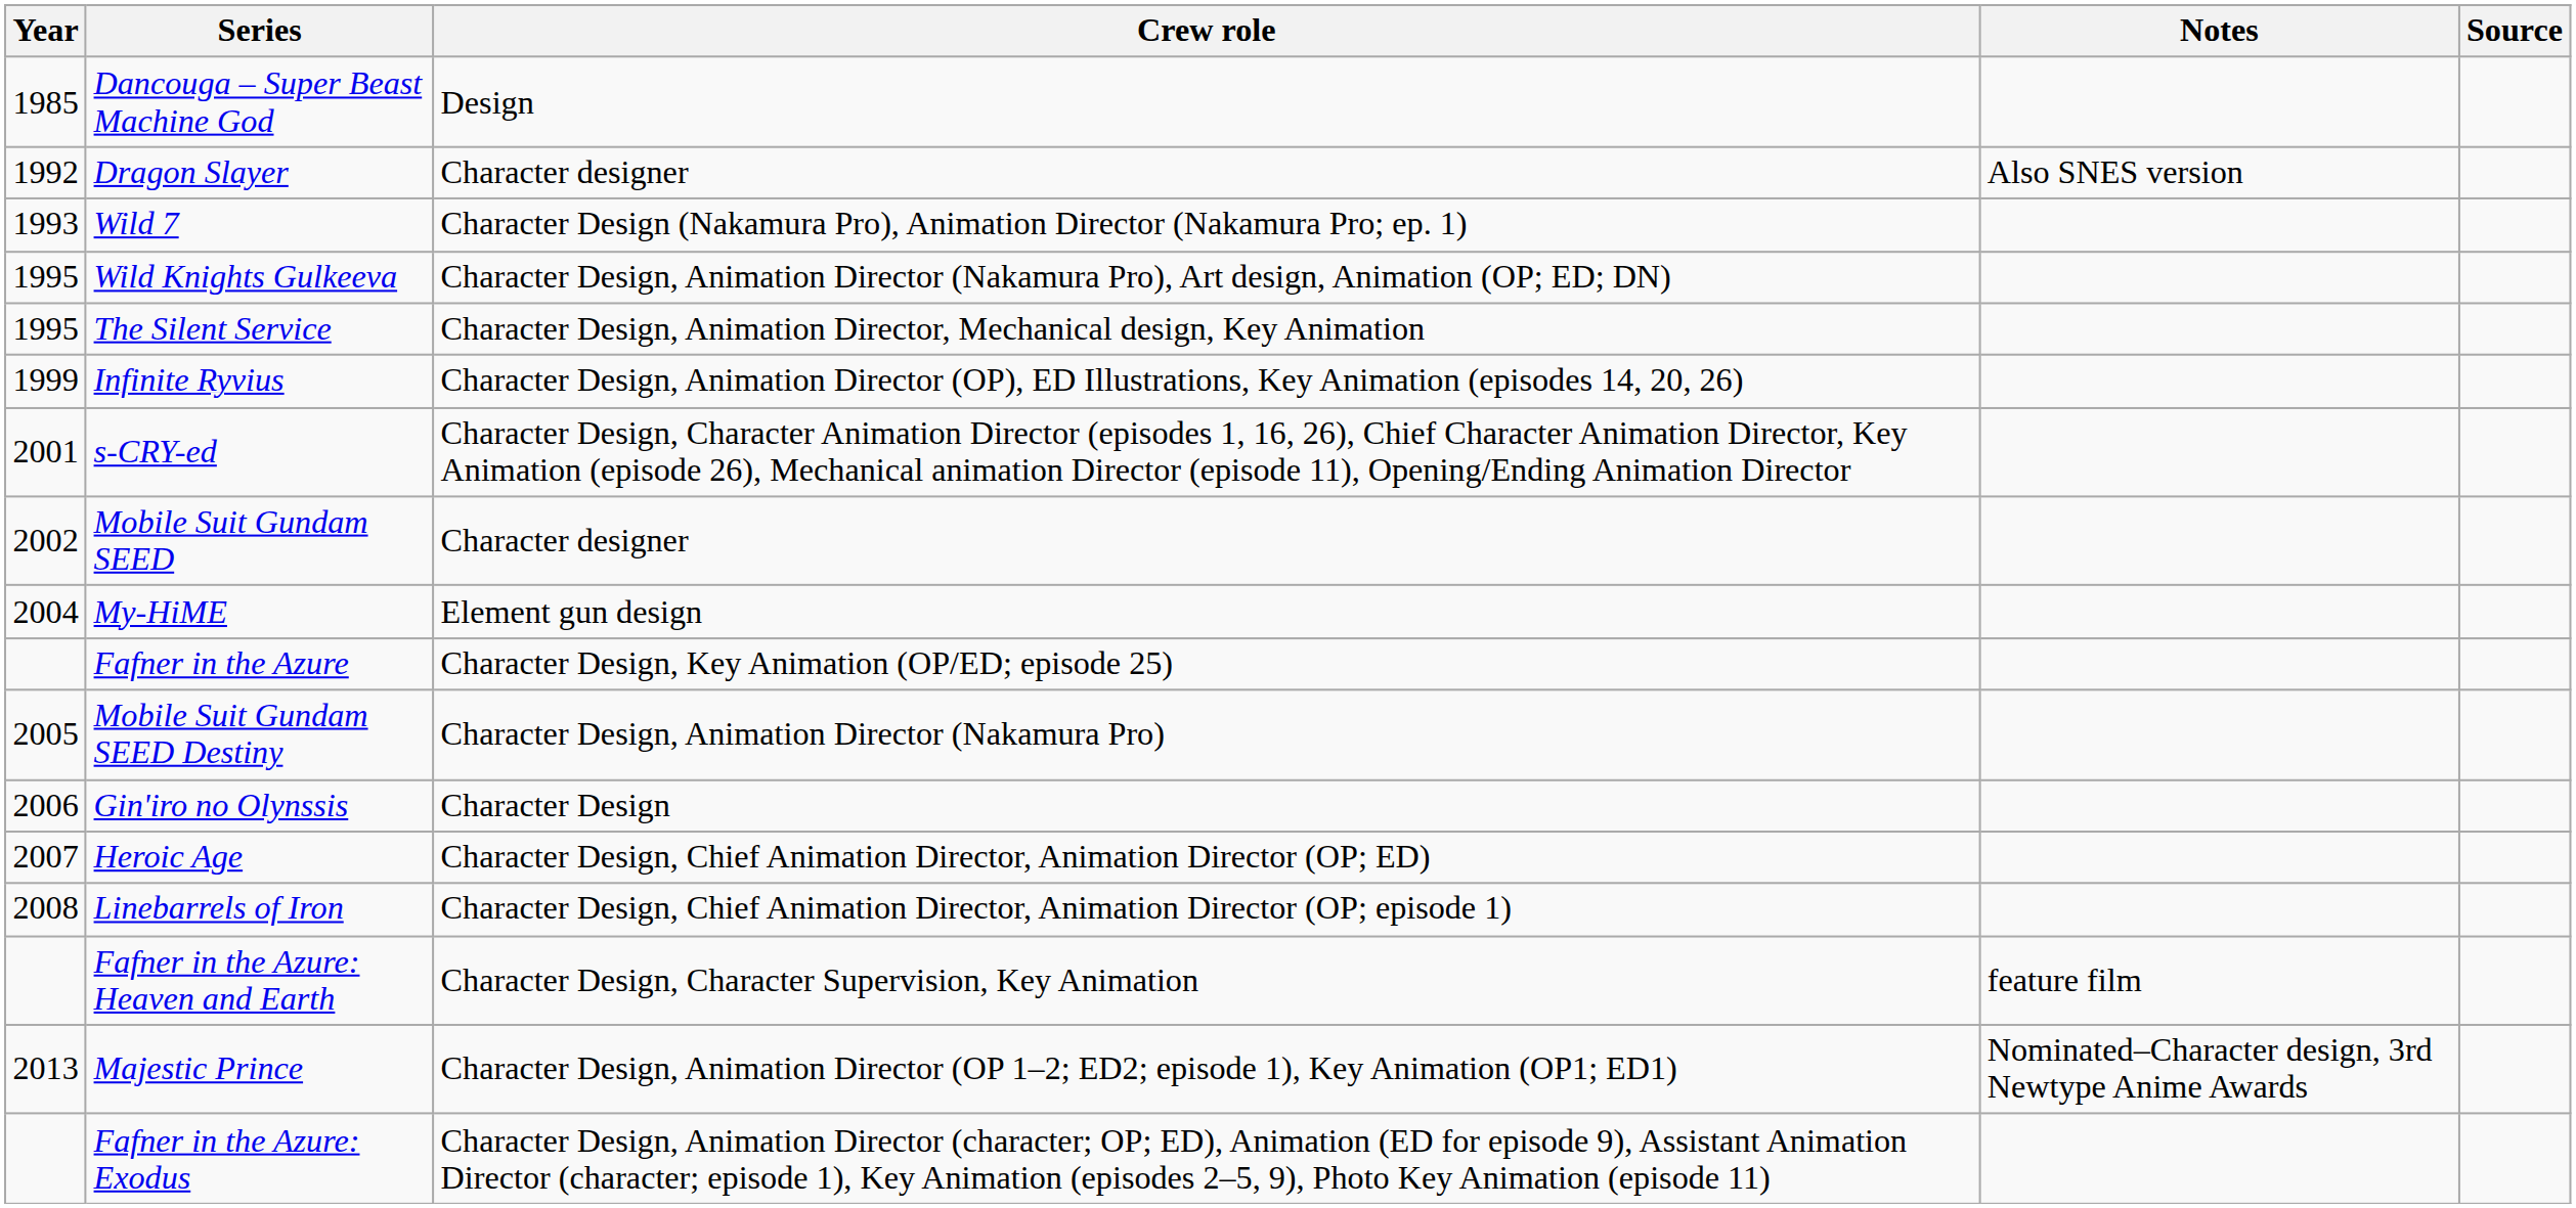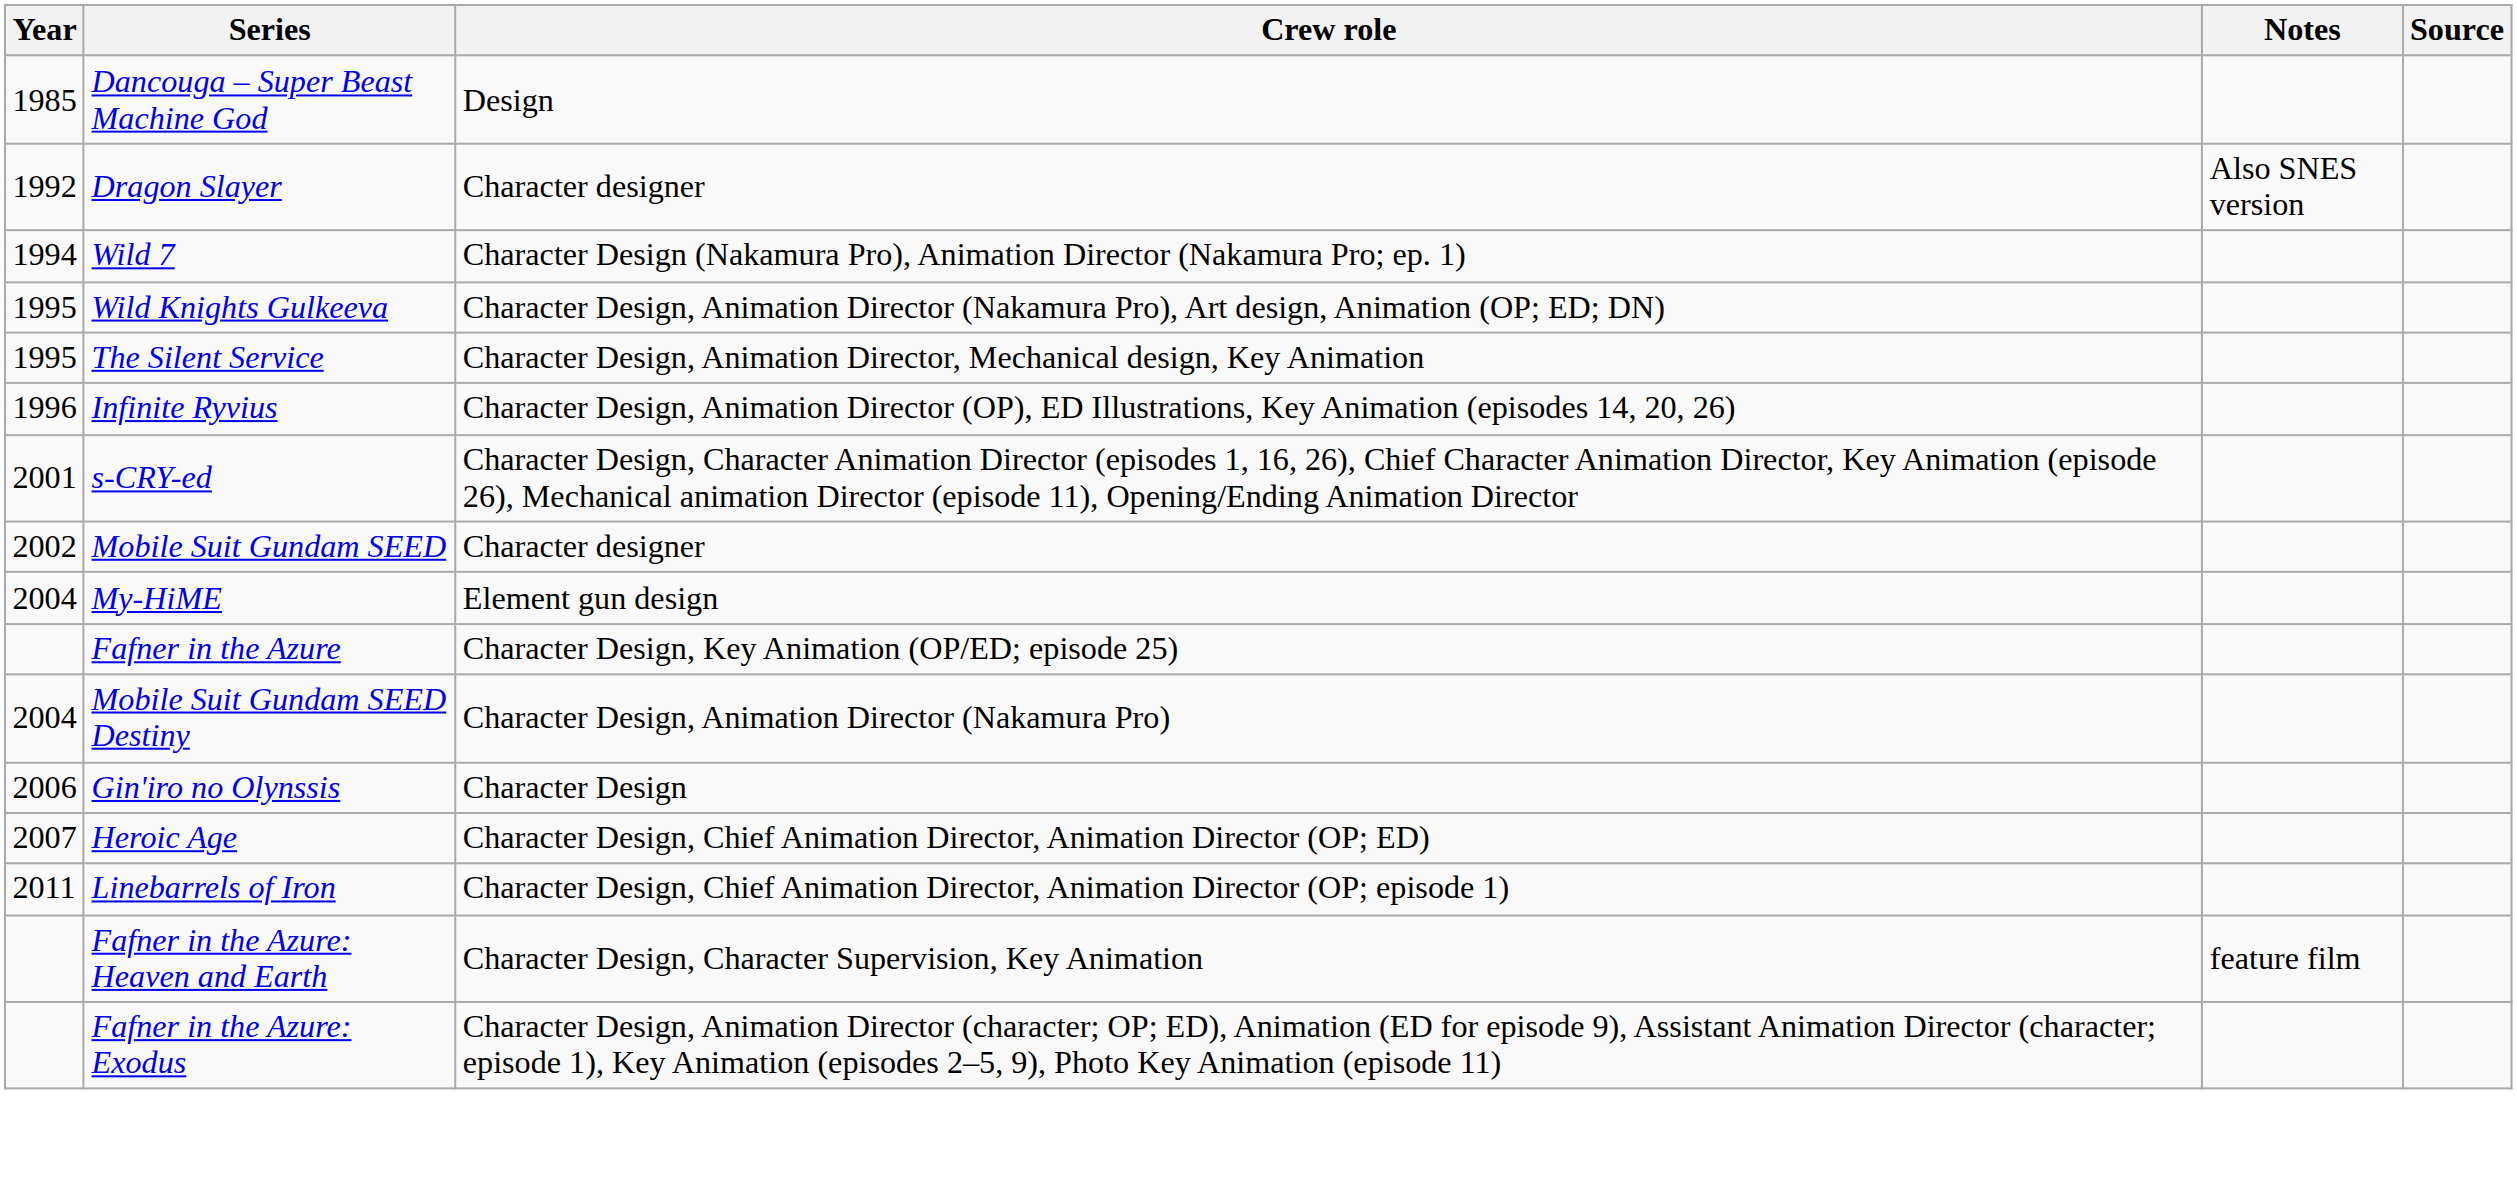 <table class="wikitable sortable plainrowheaders">
 <tr>
 <th>Year</th>
 <th>Series</th>
 <th>Crew role</th>
 <th class="unsortable">Notes</th>
 <th class="unsortable">Source</th>
 </tr>
 <tr>
 <td>1985</td>
 <td><em><a href='#'>Dancouga – Super Beast Machine God</a></em></td>
 <td>Design </td>
 <td></td>
 <td></td>
 </tr>
 <tr>
 <td>1992</td>
 <td><em><a href='#'>Dragon Slayer</a></em></td>
 <td>Character designer</td>
 <td>Also SNES version</td>
 <td></td>
 </tr>
 <tr>
-<td>1993</td>
+<td>1994</td>
 <td><em><a href='#'>Wild 7</a></em></td>
 <td>Character Design (Nakamura Pro), Animation Director (Nakamura Pro; ep. 1)</td>
 <td></td>
 <td></td>
 </tr>
 <tr>
 <td>1995</td>
 <td><em><a href='#'>Wild Knights Gulkeeva</a></em></td>
 <td>Character Design, Animation Director (Nakamura Pro), Art design, Animation (OP; ED; DN)</td>
 <td></td>
 <td></td>
 </tr>
 <tr>
 <td>1995</td>
 <td><em><a href='#'>The Silent Service</a></em> </td>
 <td>Character Design, Animation Director, Mechanical design, Key Animation</td>
 <td></td>
 <td></td>
 </tr>
 <tr>
-<td>1999</td>
+<td>1996</td>
 <td><em><a href='#'>Infinite Ryvius</a></em></td>
 <td>Character Design, Animation Director (OP), ED Illustrations, Key Animation (episodes 14, 20, 26)</td>
 <td></td>
 <td></td>
 </tr>
 <tr>
 <td>2001</td>
 <td><em><a href='#'>s-CRY-ed</a></em></td>
 <td>Character Design, Character Animation Director (episodes 1, 16, 26), Chief Character Animation Director, Key Animation (episode 26), Mechanical animation Director (episode 11), Opening/Ending Animation Director</td>
 <td></td>
 <td></td>
 </tr>
 <tr>
 <td>2002</td>
 <td><em><a href='#'>Mobile Suit Gundam SEED</a></em></td>
 <td>Character designer</td>
 <td></td>
 <td></td>
 </tr>
 <tr>
 <td>2004</td>
 <td><em><a href='#'>My-HiME</a></em></td>
 <td>Element gun design</td>
 <td></td>
 <td></td>
 </tr>
 <tr>
 <td></td>
 <td><em><a href='#'>Fafner in the Azure</a></em></td>
 <td>Character Design, Key Animation (OP/ED; episode 25)</td>
 <td></td>
 <td></td>
 </tr>
 <tr>
-<td>2005</td>
+<td>2004</td>
 <td><em><a href='#'>Mobile Suit Gundam SEED Destiny</a></em></td>
 <td>Character Design, Animation Director (Nakamura Pro)</td>
 <td></td>
 <td></td>
 </tr>
 <tr>
 <td>2006</td>
 <td><em><a href='#'>Gin'iro no Olynssis</a></em></td>
 <td>Character Design</td>
 <td></td>
 <td></td>
 </tr>
 <tr>
 <td>2007</td>
 <td><em><a href='#'>Heroic Age</a></em></td>
 <td>Character Design, Chief Animation Director, Animation Director (OP; ED)</td>
 <td></td>
 <td></td>
 </tr>
 <tr>
-<td>2008</td>
+<td>2011</td>
 <td><em><a href='#'>Linebarrels of Iron</a></em></td>
 <td>Character Design, Chief Animation Director, Animation Director (OP; episode 1)</td>
 <td></td>
 <td></td>
 </tr>
 <tr>
 <td></td>
 <td><em><a href='#'>Fafner in the Azure: Heaven and Earth</a></em></td>
 <td>Character Design, Character Supervision, Key Animation</td>
 <td>feature film</td>
 <td></td>
 </tr>
 <tr>
-<td>2013</td>
-<td><em><a href='#'>Majestic Prince</a></em></td>
-<td>Character Design, Animation Director (OP 1–2; ED2; episode 1), Key Animation (OP1; ED1)</td>
-<td>Nominated–Character design, 3rd Newtype Anime Awards</td>
-<td></td>
-</tr>
-<tr>
 <td></td>
 <td><em><a href='#'>Fafner in the Azure: Exodus</a></em></td>
 <td>Character Design, Animation Director (character; OP; ED), Animation (ED for episode 9), Assistant Animation Director (character; episode 1), Key Animation (episodes 2–5, 9), Photo Key Animation (episode 11)</td>
 <td></td>
 <td></td>
 </tr>
 </table>
